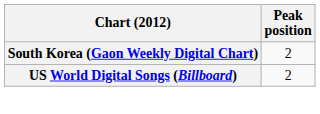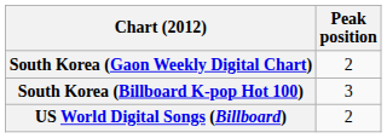 <table class="wikitable sortable plainrowheaders">
 <tr>
 <th>Chart (2012)</th>
 <th>Peak<br>position</th>
 </tr>
 <tr>
 <th scope="row">South Korea (<a href='#'>Gaon Weekly Digital Chart</a>)</th>
 <td align="center">2</td>
 </tr>
 <tr>
+<th scope="row">South Korea (<a href='#'>Billboard K-pop Hot 100</a>)</th>
+<td align="center">3</td>
+</tr>
+<tr>
 <th scope="row">US <a href='#'>World Digital Songs</a> (<em><a href='#'>Billboard</a></em>)</th>
 <td align="center">2</td>
 </tr>
 </table>
